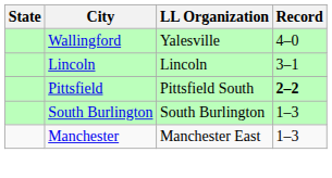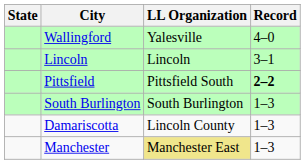 <table class="wikitable">
 <tr>
 <th>State</th>
 <th>City</th>
 <th>LL Organization</th>
 <th>Record</th>
 </tr>
 <tr bgcolor=#bbffbb>
 <td><strong></strong></td>
 <td><a href='#'>Wallingford</a></td>
 <td>Yalesville</td>
 <td>4–0</td>
 </tr>
 <tr bgcolor=#bbffbb>
 <td><strong></strong></td>
 <td><a href='#'>Lincoln</a></td>
 <td>Lincoln</td>
 <td>3–1</td>
 </tr>
 <tr bgcolor=#bbffbb>
 <td><strong></strong></td>
 <td><a href='#'>Pittsfield</a></td>
 <td>Pittsfield South</td>
 <td><strong>2–2</strong></td>
 </tr>
 <tr bgcolor=#bbffbb>
 <td><strong></strong></td>
 <td><a href='#'>South Burlington</a></td>
 <td>South Burlington</td>
 <td>1–3</td>
 </tr>
 <tr>
 <td><strong></strong></td>
+<td><a href='#'>Damariscotta</a></td>
+<td>Lincoln County</td>
+<td>1–3</td>
+</tr>
+<tr>
+<td><strong></strong></td>
 <td><a href='#'>Manchester</a></td>
-<td>Manchester East</td>
+<td style="background: khaki;">Manchester East</td>
 <td>1–3</td>
 </tr>
 </table>
